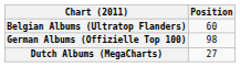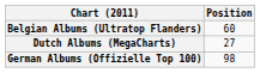 <table class="wikitable sortable plainrowheaders" style="text-align:left;">
 <tr>
 <th scope="col">Chart (2011)</th>
 <th scope="col">Position</th>
 </tr>
 <tr>
 <th scope="row">Belgian Albums (Ultratop Flanders)</th>
 <td style="text-align:center;">60</td>
 </tr>
 <tr>
+<th scope="row">Dutch Albums (MegaCharts)</th>
+<td style="text-align:center;">27</td>
+</tr>
+<tr>
 <th scope="row">German Albums (Offizielle Top 100)</th>
 <td style="text-align:center;">98</td>
 </tr>
-<tr>
-<th scope="row">Dutch Albums (MegaCharts)</th>
-<td style="text-align:center;">27</td>
-</tr>
 </table>
